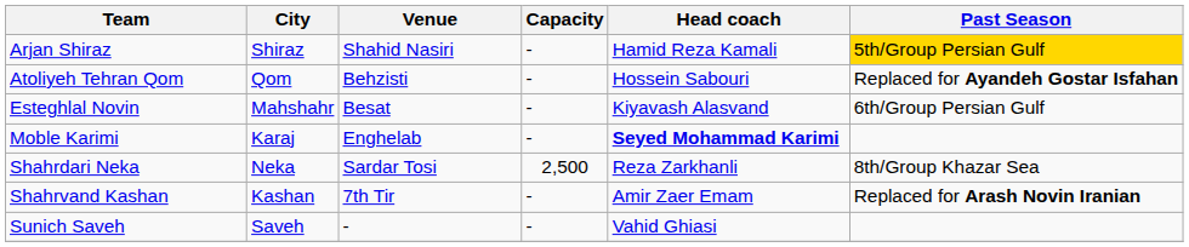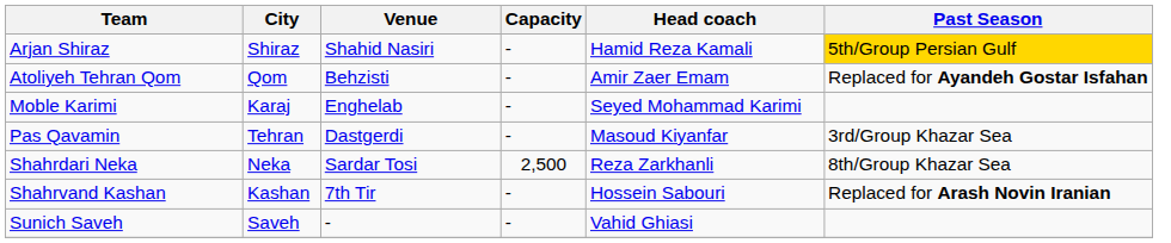 <table class="wikitable sortable">
 <tr>
 <th width=200>Team</th>
 <th width=60>City</th>
 <th width=150>Venue</th>
 <th>Capacity</th>
 <th width=200>Head coach</th>
 <th><a href='#'>Past Season</a></th>
 </tr>
 <tr>
 <td><a href='#'>Arjan Shiraz</a></td>
 <td><a href='#'>Shiraz</a></td>
 <td><a href='#'>Shahid Nasiri</a></td>
 <td>-</td>
 <td> <a href='#'>Hamid Reza Kamali</a></td>
 <td style="background: gold;">5th/Group Persian Gulf</td>
 </tr>
 <tr>
 <td><a href='#'>Atoliyeh Tehran Qom</a></td>
 <td><a href='#'>Qom</a></td>
 <td><a href='#'>Behzisti</a></td>
 <td>-</td>
-<td> <a href='#'>Hossein Sabouri</a></td>
+<td> <a href='#'>Amir Zaer Emam</a></td>
 <td>Replaced for <strong>Ayandeh Gostar Isfahan</strong></td>
-</tr>
-<tr>
-<td><a href='#'>Esteghlal Novin</a></td>
-<td><a href='#'>Mahshahr</a></td>
-<td><a href='#'>Besat</a></td>
-<td>-</td>
-<td> <a href='#'>Kiyavash Alasvand</a></td>
-<td>6th/Group Persian Gulf</td>
 </tr>
 <tr>
 <td><a href='#'>Moble Karimi</a></td>
 <td><a href='#'>Karaj</a></td>
 <td><a href='#'>Enghelab</a></td>
 <td>-</td>
-<td><strong> <a href='#'>Seyed Mohammad Karimi</a></strong></td>
+<td> <a href='#'>Seyed Mohammad Karimi</a></td>
 <td></td>
+</tr>
+<tr>
+<td><a href='#'>Pas Qavamin</a></td>
+<td><a href='#'>Tehran</a></td>
+<td><a href='#'>Dastgerdi</a></td>
+<td>-</td>
+<td> <a href='#'>Masoud Kiyanfar</a></td>
+<td>3rd/Group Khazar Sea</td>
 </tr>
 <tr>
 <td><a href='#'>Shahrdari Neka</a></td>
 <td><a href='#'>Neka</a></td>
 <td><a href='#'>Sardar Tosi</a></td>
 <td align="center">2,500</td>
 <td> <a href='#'>Reza Zarkhanli</a></td>
 <td>8th/Group Khazar Sea</td>
 </tr>
 <tr>
 <td><a href='#'>Shahrvand Kashan</a></td>
 <td><a href='#'>Kashan</a></td>
 <td><a href='#'>7th Tir</a></td>
 <td>-</td>
-<td> <a href='#'>Amir Zaer Emam</a></td>
+<td> <a href='#'>Hossein Sabouri</a></td>
 <td>Replaced for <strong>Arash Novin Iranian</strong></td>
 </tr>
 <tr>
 <td><a href='#'>Sunich Saveh</a></td>
 <td><a href='#'>Saveh</a></td>
 <td>-</td>
 <td>-</td>
 <td> <a href='#'>Vahid Ghiasi</a></td>
 <td></td>
 </tr>
 <tr>
 </tr>
 </table>
